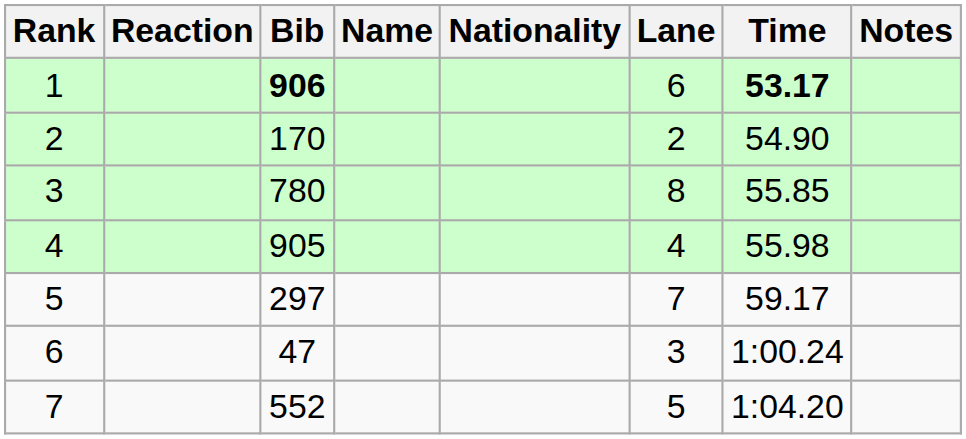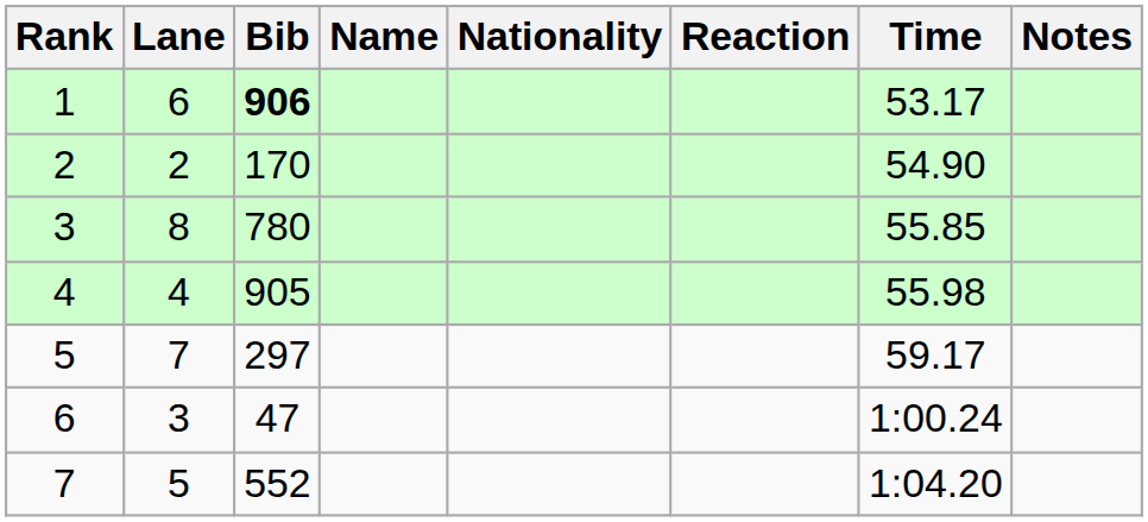 <table class="wikitable sortable" style="text-align:center">
 <tr>
 <th>Rank</th>
-<th>Reaction</th>
+<th>Lane</th>
 <th>Bib</th>
 <th>Name</th>
 <th>Nationality</th>
-<th>Lane</th>
+<th>Reaction</th>
 <th>Time</th>
 <th>Notes</th>
 </tr>
 <tr bgcolor=ccffcc>
 <td>1</td>
-<td></td>
+<td>6</td>
 <td><strong>906</strong></td>
 <td align=left></td>
 <td align=left></td>
-<td>6</td>
-<td><strong>53.17</strong></td>
+<td></td>
+<td>53.17</td>
 <td><strong></strong></td>
 </tr>
 <tr bgcolor=ccffcc>
 <td>2</td>
-<td></td>
+<td>2</td>
 <td>170</td>
 <td align=left></td>
 <td align=left></td>
-<td>2</td>
+<td></td>
 <td>54.90</td>
 <td><strong></strong></td>
 </tr>
 <tr bgcolor=ccffcc>
 <td>3</td>
-<td></td>
+<td>8</td>
 <td>780</td>
 <td align=left></td>
 <td align=left></td>
-<td>8</td>
+<td></td>
 <td>55.85</td>
 <td><strong></strong></td>
 </tr>
 <tr bgcolor=ccffcc>
 <td>4</td>
-<td></td>
+<td>4</td>
 <td>905</td>
 <td align=left></td>
 <td align=left></td>
-<td>4</td>
+<td></td>
 <td>55.98</td>
 <td><strong></strong></td>
 </tr>
 <tr>
 <td>5</td>
-<td></td>
+<td>7</td>
 <td>297</td>
 <td align=left></td>
 <td align=left></td>
-<td>7</td>
+<td></td>
 <td>59.17</td>
 <td></td>
 </tr>
 <tr>
 <td>6</td>
-<td></td>
+<td>3</td>
 <td>47</td>
 <td align=left></td>
 <td align=left></td>
-<td>3</td>
+<td></td>
 <td>1:00.24</td>
 <td></td>
 </tr>
 <tr>
 <td>7</td>
-<td></td>
+<td>5</td>
 <td>552</td>
 <td align=left></td>
 <td align=left></td>
-<td>5</td>
+<td></td>
 <td>1:04.20</td>
 <td></td>
 </tr>
 </table>
